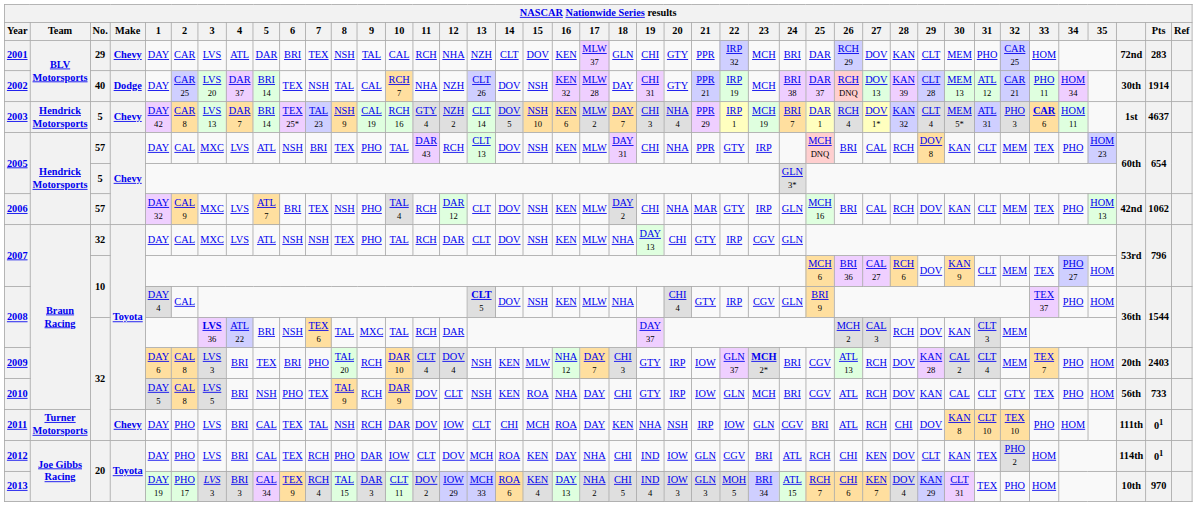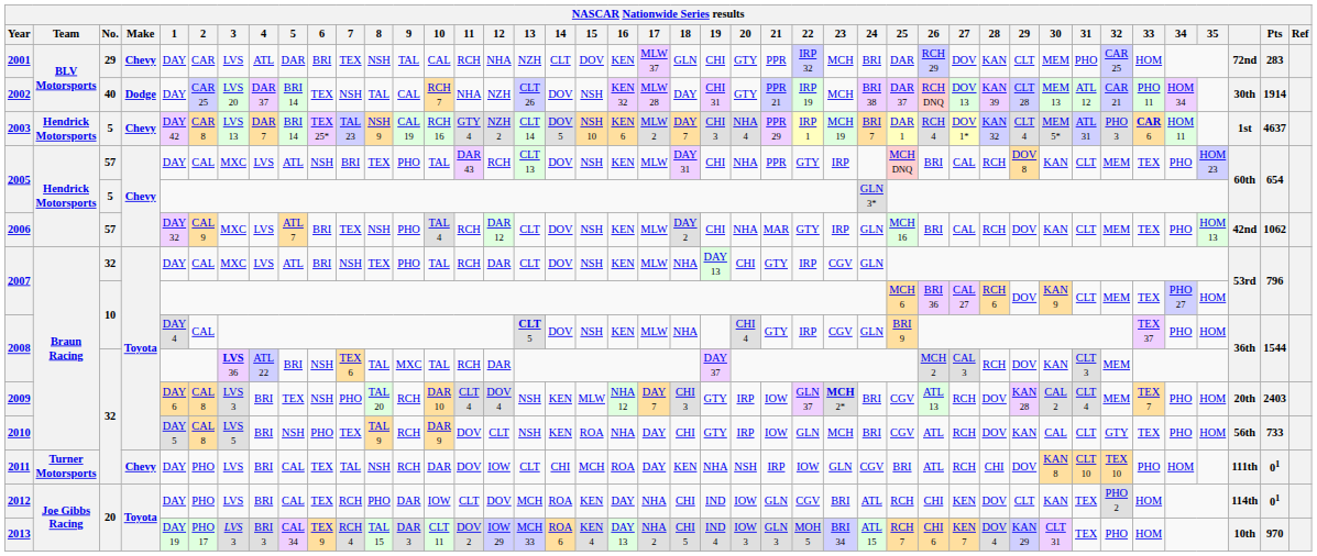 <table class="wikitable" style="text-align:center; font-size:75%">
 <tr>
 <th colspan=42><a href='#'>NASCAR</a> <a href='#'>Nationwide Series</a> results</th>
 </tr>
 <tr>
 <th>Year</th>
 <th>Team</th>
 <th>No.</th>
 <th>Make</th>
 <th>1</th>
 <th>2</th>
 <th>3</th>
 <th>4</th>
 <th>5</th>
 <th>6</th>
 <th>7</th>
 <th>8</th>
 <th>9</th>
 <th>10</th>
 <th>11</th>
 <th>12</th>
 <th>13</th>
 <th>14</th>
 <th>15</th>
 <th>16</th>
 <th>17</th>
 <th>18</th>
 <th>19</th>
 <th>20</th>
 <th>21</th>
 <th>22</th>
 <th>23</th>
 <th>24</th>
 <th>25</th>
 <th>26</th>
 <th>27</th>
 <th>28</th>
 <th>29</th>
 <th>30</th>
 <th>31</th>
 <th>32</th>
 <th>33</th>
 <th>34</th>
 <th>35</th>
 <th></th>
 <th>Pts</th>
 <th>Ref</th>
 </tr>
 <tr>
 <th><a href='#'>2001</a></th>
 <th rowspan=2><a href='#'>BLV Motorsports</a></th>
 <th>29</th>
 <th><a href='#'>Chevy</a></th>
 <td><a href='#'>DAY</a></td>
 <td><a href='#'>CAR</a></td>
 <td><a href='#'>LVS</a></td>
 <td><a href='#'>ATL</a></td>
 <td><a href='#'>DAR</a></td>
 <td><a href='#'>BRI</a></td>
 <td><a href='#'>TEX</a></td>
 <td><a href='#'>NSH</a></td>
 <td><a href='#'>TAL</a></td>
 <td><a href='#'>CAL</a></td>
 <td><a href='#'>RCH</a></td>
 <td><a href='#'>NHA</a></td>
 <td><a href='#'>NZH</a></td>
 <td><a href='#'>CLT</a></td>
 <td><a href='#'>DOV</a></td>
 <td><a href='#'>KEN</a></td>
 <td style="background:#EFCFFF;"><a href='#'>MLW</a><br><small>37</small></td>
 <td><a href='#'>GLN</a></td>
 <td><a href='#'>CHI</a></td>
 <td><a href='#'>GTY</a></td>
 <td><a href='#'>PPR</a></td>
 <td style="background:#CFCFFF;"><a href='#'>IRP</a><br><small>32</small></td>
 <td><a href='#'>MCH</a></td>
 <td><a href='#'>BRI</a></td>
 <td><a href='#'>DAR</a></td>
 <td style="background:#CFCFFF;"><a href='#'>RCH</a><br><small>29</small></td>
 <td><a href='#'>DOV</a></td>
 <td><a href='#'>KAN</a></td>
 <td><a href='#'>CLT</a></td>
 <td><a href='#'>MEM</a></td>
 <td><a href='#'>PHO</a></td>
 <td style="background:#CFCFFF;"><a href='#'>CAR</a><br><small>25</small></td>
 <td><a href='#'>HOM</a></td>
 <td colspan=2></td>
 <th>72nd</th>
 <th>283</th>
 <th></th>
 </tr>
 <tr>
 <th><a href='#'>2002</a></th>
 <th>40</th>
 <th><a href='#'>Dodge</a></th>
 <td><a href='#'>DAY</a></td>
 <td style="background:#CFCFFF;"><a href='#'>CAR</a><br><small>25</small></td>
 <td style="background:#DFFFDF;"><a href='#'>LVS</a><br><small>20</small></td>
 <td style="background:#EFCFFF;"><a href='#'>DAR</a><br><small>37</small></td>
 <td style="background:#DFFFDF;"><a href='#'>BRI</a><br><small>14</small></td>
 <td><a href='#'>TEX</a></td>
 <td><a href='#'>NSH</a></td>
 <td><a href='#'>TAL</a></td>
 <td><a href='#'>CAL</a></td>
 <td style="background:#FFDF9F;"><a href='#'>RCH</a><br><small>7</small></td>
 <td><a href='#'>NHA</a></td>
 <td><a href='#'>NZH</a></td>
 <td style="background:#CFCFFF;"><a href='#'>CLT</a><br><small>26</small></td>
 <td><a href='#'>DOV</a></td>
 <td><a href='#'>NSH</a></td>
 <td style="background:#EFCFFF;"><a href='#'>KEN</a><br><small>32</small></td>
 <td style="background:#EFCFFF;"><a href='#'>MLW</a><br><small>28</small></td>
 <td><a href='#'>DAY</a></td>
 <td style="background:#EFCFFF;"><a href='#'>CHI</a><br><small>31</small></td>
 <td><a href='#'>GTY</a></td>
 <td style="background:#CFCFFF;"><a href='#'>PPR</a><br><small>21</small></td>
 <td style="background:#DFFFDF;"><a href='#'>IRP</a><br><small>19</small></td>
 <td><a href='#'>MCH</a></td>
 <td style="background:#EFCFFF;"><a href='#'>BRI</a><br><small>38</small></td>
 <td style="background:#EFCFFF;"><a href='#'>DAR</a><br><small>37</small></td>
 <td style="background:#FFCFCF;"><a href='#'>RCH</a><br><small>DNQ</small></td>
 <td style="background:#DFFFDF;"><a href='#'>DOV</a><br><small>13</small></td>
 <td style="background:#EFCFFF;"><a href='#'>KAN</a><br><small>39</small></td>
 <td style="background:#CFCFFF;"><a href='#'>CLT</a><br><small>28</small></td>
 <td style="background:#DFFFDF;"><a href='#'>MEM</a><br><small>13</small></td>
 <td style="background:#DFFFDF;"><a href='#'>ATL</a><br><small>12</small></td>
 <td style="background:#CFCFFF;"><a href='#'>CAR</a><br><small>21</small></td>
 <td style="background:#DFFFDF;"><a href='#'>PHO</a><br><small>11</small></td>
 <td style="background:#EFCFFF;"><a href='#'>HOM</a><br><small>34</small></td>
 <td></td>
 <th>30th</th>
 <th>1914</th>
 <th></th>
 </tr>
 <tr>
 <th><a href='#'>2003</a></th>
 <th><a href='#'>Hendrick Motorsports</a></th>
 <th>5</th>
 <th><a href='#'>Chevy</a></th>
 <td style="background:#EFCFFF;"><a href='#'>DAY</a><br><small>42</small></td>
 <td style="background:#FFDF9F;"><a href='#'>CAR</a><br><small>8</small></td>
 <td style="background:#DFFFDF;"><a href='#'>LVS</a><br><small>13</small></td>
 <td style="background:#FFDF9F;"><a href='#'>DAR</a><br><small>7</small></td>
 <td style="background:#DFFFDF;"><a href='#'>BRI</a><br><small>14</small></td>
 <td style="background:#EFCFFF;"><a href='#'>TEX</a><br><small>25*</small></td>
 <td style="background:#CFCFFF;"><a href='#'>TAL</a><br><small>23</small></td>
 <td style="background:#FFDF9F;"><a href='#'>NSH</a><br><small>9</small></td>
 <td style="background:#DFFFDF;"><a href='#'>CAL</a><br><small>19</small></td>
 <td style="background:#DFFFDF;"><a href='#'>RCH</a><br><small>16</small></td>
 <td style="background:#DFDFDF;"><a href='#'>GTY</a><br><small>4</small></td>
 <td style="background:#DFDFDF;"><a href='#'>NZH</a><br><small>2</small></td>
 <td style="background:#DFFFDF;"><a href='#'>CLT</a><br><small>14</small></td>
 <td style="background:#DFDFDF;"><a href='#'>DOV</a><br><small>5</small></td>
 <td style="background:#FFDF9F;"><a href='#'>NSH</a><br><small>10</small></td>
 <td style="background:#FFDF9F;"><a href='#'>KEN</a><br><small>6</small></td>
 <td style="background:#DFDFDF;"><a href='#'>MLW</a><br><small>2</small></td>
 <td style="background:#FFDF9F;"><a href='#'>DAY</a><br><small>7</small></td>
 <td style="background:#DFDFDF;"><a href='#'>CHI</a><br><small>3</small></td>
 <td style="background:#DFDFDF;"><a href='#'>NHA</a><br><small>4</small></td>
 <td style="background:#EFCFFF;"><a href='#'>PPR</a><br><small>29</small></td>
 <td style="background:#FFFFBF;"><a href='#'>IRP</a><br><small>1</small></td>
 <td style="background:#DFFFDF;"><a href='#'>MCH</a><br><small>19</small></td>
 <td style="background:#FFDF9F;"><a href='#'>BRI</a><br><small>7</small></td>
 <td style="background:#FFFFBF;"><a href='#'>DAR</a><br><small>1</small></td>
 <td style="background:#DFDFDF;"><a href='#'>RCH</a><br><small>4</small></td>
 <td style="background:#FFFFBF;"><a href='#'>DOV</a><br><small>1*</small></td>
 <td style="background:#CFCFFF;"><a href='#'>KAN</a><br><small>32</small></td>
 <td style="background:#DFDFDF;"><a href='#'>CLT</a><br><small>4</small></td>
 <td style="background:#DFDFDF;"><a href='#'>MEM</a><br><small>5*</small></td>
 <td style="background:#CFCFFF;"><a href='#'>ATL</a><br><small>31</small></td>
 <td style="background:#DFDFDF;"><a href='#'>PHO</a><br><small>3</small></td>
 <td style="background:#FFDF9F;"><strong><a href='#'>CAR</a></strong><br><small>6</small></td>
 <td style="background:#DFFFDF;"><a href='#'>HOM</a><br><small>11</small></td>
 <td></td>
 <th>1st</th>
 <th>4637</th>
 <th></th>
 </tr>
 <tr>
 <th rowspan=2><a href='#'>2005</a></th>
 <th rowspan=3><a href='#'>Hendrick Motorsports</a></th>
 <th>57</th>
 <th rowspan=3><a href='#'>Chevy</a></th>
 <td><a href='#'>DAY</a></td>
 <td><a href='#'>CAL</a></td>
 <td><a href='#'>MXC</a></td>
 <td><a href='#'>LVS</a></td>
 <td><a href='#'>ATL</a></td>
 <td><a href='#'>NSH</a></td>
 <td><a href='#'>BRI</a></td>
 <td><a href='#'>TEX</a></td>
 <td><a href='#'>PHO</a></td>
 <td><a href='#'>TAL</a></td>
 <td style="background:#EFCFFF;"><a href='#'>DAR</a><br><small>43</small></td>
 <td><a href='#'>RCH</a></td>
 <td style="background:#DFFFDF;"><a href='#'>CLT</a><br><small>13</small></td>
 <td><a href='#'>DOV</a></td>
 <td><a href='#'>NSH</a></td>
 <td><a href='#'>KEN</a></td>
 <td><a href='#'>MLW</a></td>
 <td style="background:#EFCFFF;"><a href='#'>DAY</a><br><small>31</small></td>
 <td><a href='#'>CHI</a></td>
 <td><a href='#'>NHA</a></td>
 <td><a href='#'>PPR</a></td>
 <td><a href='#'>GTY</a></td>
 <td><a href='#'>IRP</a></td>
 <td></td>
 <td style="background:#FFCFCF;"><a href='#'>MCH</a><br><small>DNQ</small></td>
 <td><a href='#'>BRI</a></td>
 <td><a href='#'>CAL</a></td>
 <td><a href='#'>RCH</a></td>
 <td style="background:#FFDF9F;"><a href='#'>DOV</a><br><small>8</small></td>
 <td><a href='#'>KAN</a></td>
 <td><a href='#'>CLT</a></td>
 <td><a href='#'>MEM</a></td>
 <td><a href='#'>TEX</a></td>
 <td><a href='#'>PHO</a></td>
 <td style="background:#CFCFFF;"><a href='#'>HOM</a><br><small>23</small></td>
 <th rowspan=2>60th</th>
 <th rowspan=2>654</th>
 <th rowspan=2></th>
 </tr>
 <tr>
 <th>5</th>
 <td colspan=23></td>
 <td style="background:#DFDFDF;"><a href='#'>GLN</a><br><small>3*</small></td>
 <td colspan=11></td>
 </tr>
 <tr>
 <th><a href='#'>2006</a></th>
 <th>57</th>
 <td style="background:#EFCFFF;"><a href='#'>DAY</a><br><small>32</small></td>
 <td style="background:#FFDF9F;"><a href='#'>CAL</a><br><small>9</small></td>
 <td><a href='#'>MXC</a></td>
 <td><a href='#'>LVS</a></td>
 <td style="background:#FFDF9F;"><a href='#'>ATL</a><br><small>7</small></td>
 <td><a href='#'>BRI</a></td>
 <td><a href='#'>TEX</a></td>
 <td><a href='#'>NSH</a></td>
 <td><a href='#'>PHO</a></td>
 <td style="background:#DFDFDF;"><a href='#'>TAL</a><br><small>4</small></td>
 <td><a href='#'>RCH</a></td>
 <td style="background:#DFFFDF;"><a href='#'>DAR</a><br><small>12</small></td>
 <td><a href='#'>CLT</a></td>
 <td><a href='#'>DOV</a></td>
 <td><a href='#'>NSH</a></td>
 <td><a href='#'>KEN</a></td>
 <td><a href='#'>MLW</a></td>
 <td style="background:#DFDFDF;"><a href='#'>DAY</a><br><small>2</small></td>
 <td><a href='#'>CHI</a></td>
 <td><a href='#'>NHA</a></td>
 <td><a href='#'>MAR</a></td>
 <td><a href='#'>GTY</a></td>
 <td><a href='#'>IRP</a></td>
 <td><a href='#'>GLN</a></td>
 <td style="background:#DFFFDF;"><a href='#'>MCH</a><br><small>16</small></td>
 <td><a href='#'>BRI</a></td>
 <td><a href='#'>CAL</a></td>
 <td><a href='#'>RCH</a></td>
 <td><a href='#'>DOV</a></td>
 <td><a href='#'>KAN</a></td>
 <td><a href='#'>CLT</a></td>
 <td><a href='#'>MEM</a></td>
 <td><a href='#'>TEX</a></td>
 <td><a href='#'>PHO</a></td>
 <td style="background:#DFFFDF;"><a href='#'>HOM</a><br><small>13</small></td>
 <th>42nd</th>
 <th>1062</th>
 <th></th>
 </tr>
 <tr>
 <th rowspan=2><a href='#'>2007</a></th>
 <th rowspan=6><a href='#'>Braun Racing</a></th>
 <th>32</th>
 <th rowspan=6><a href='#'>Toyota</a></th>
 <td><a href='#'>DAY</a></td>
 <td><a href='#'>CAL</a></td>
 <td><a href='#'>MXC</a></td>
 <td><a href='#'>LVS</a></td>
 <td><a href='#'>ATL</a></td>
-<td><a href='#'>NSH</a></td>
+<td><a href='#'>BRI</a></td>
 <td><a href='#'>NSH</a></td>
 <td><a href='#'>TEX</a></td>
 <td><a href='#'>PHO</a></td>
 <td><a href='#'>TAL</a></td>
 <td><a href='#'>RCH</a></td>
 <td><a href='#'>DAR</a></td>
 <td><a href='#'>CLT</a></td>
 <td><a href='#'>DOV</a></td>
 <td><a href='#'>NSH</a></td>
 <td><a href='#'>KEN</a></td>
 <td><a href='#'>MLW</a></td>
 <td><a href='#'>NHA</a></td>
 <td style="background:#DFFFDF;"><a href='#'>DAY</a><br><small>13</small></td>
 <td><a href='#'>CHI</a></td>
 <td><a href='#'>GTY</a></td>
 <td><a href='#'>IRP</a></td>
 <td><a href='#'>CGV</a></td>
 <td><a href='#'>GLN</a></td>
 <td colspan=11></td>
 <th rowspan=2>53rd</th>
 <th rowspan=2>796</th>
 <th rowspan=2></th>
 </tr>
 <tr>
 <th rowspan=2>10</th>
 <td colspan=24></td>
 <td style="background:#FFDF9F;"><a href='#'>MCH</a><br><small>6</small></td>
 <td style="background:#EFCFFF;"><a href='#'>BRI</a><br><small>36</small></td>
 <td style="background:#EFCFFF;"><a href='#'>CAL</a><br><small>27</small></td>
 <td style="background:#FFDF9F;"><a href='#'>RCH</a><br><small>6</small></td>
 <td><a href='#'>DOV</a></td>
 <td style="background:#FFDF9F;"><a href='#'>KAN</a><br><small>9</small></td>
 <td><a href='#'>CLT</a></td>
 <td><a href='#'>MEM</a></td>
 <td><a href='#'>TEX</a></td>
 <td style="background:#CFCFFF;"><a href='#'>PHO</a><br><small>27</small></td>
 <td><a href='#'>HOM</a></td>
 </tr>
 <tr>
 <th rowspan=2><a href='#'>2008</a></th>
 <td style="background:#DFDFDF;"><a href='#'>DAY</a><br><small>4</small></td>
 <td><a href='#'>CAL</a><br><small></small></td>
 <td colspan=10></td>
 <td style="background:#DFDFDF;"><strong><a href='#'>CLT</a></strong><br><small>5</small></td>
 <td><a href='#'>DOV</a></td>
 <td><a href='#'>NSH</a></td>
 <td><a href='#'>KEN</a></td>
 <td><a href='#'>MLW</a></td>
 <td><a href='#'>NHA</a></td>
 <td></td>
 <td style="background:#DFDFDF;"><a href='#'>CHI</a><br><small>4</small></td>
 <td><a href='#'>GTY</a></td>
 <td><a href='#'>IRP</a></td>
 <td><a href='#'>CGV</a></td>
 <td><a href='#'>GLN</a></td>
 <td style="background:#FFDF9F;"><a href='#'>BRI</a><br><small>9</small></td>
 <td colspan=7></td>
 <td style="background:#EFCFFF;"><a href='#'>TEX</a><br><small>37</small></td>
 <td><a href='#'>PHO</a></td>
 <td><a href='#'>HOM</a></td>
 <th rowspan=2>36th</th>
 <th rowspan=2>1544</th>
 <th rowspan=2></th>
 </tr>
 <tr>
 <th rowspan=4>32</th>
 <td colspan=2></td>
 <td style="background:#EFCFFF;"><strong><a href='#'>LVS</a></strong><br><small>36</small></td>
 <td style="background:#CFCFFF;"><a href='#'>ATL</a><br><small>22</small></td>
 <td><a href='#'>BRI</a></td>
 <td><a href='#'>NSH</a></td>
 <td style="background:#FFDF9F;"><a href='#'>TEX</a><br><small>6</small></td>
 <td><a href='#'>TAL</a></td>
 <td><a href='#'>MXC</a></td>
 <td><a href='#'>TAL</a></td>
 <td><a href='#'>RCH</a></td>
 <td><a href='#'>DAR</a></td>
 <td colspan=6></td>
 <td style="background:#EFCFFF;"><a href='#'>DAY</a><br><small>37</small></td>
 <td colspan=6></td>
 <td style="background:#DFDFDF;"><a href='#'>MCH</a><br><small>2</small></td>
 <td style="background:#DFDFDF;"><a href='#'>CAL</a><br><small>3</small></td>
 <td><a href='#'>RCH</a></td>
 <td><a href='#'>DOV</a></td>
 <td><a href='#'>KAN</a></td>
 <td style="background:#DFDFDF;"><a href='#'>CLT</a><br><small>3</small></td>
 <td><a href='#'>MEM</a></td>
 <td colspan=3></td>
 </tr>
 <tr>
 <th><a href='#'>2009</a></th>
 <td style="background:#FFDF9F;"><a href='#'>DAY</a><br><small>6</small></td>
 <td style="background:#FFDF9F;"><a href='#'>CAL</a><br><small>8</small></td>
 <td style="background:#DFDFDF;"><a href='#'>LVS</a><br><small>3</small></td>
 <td><a href='#'>BRI</a></td>
 <td><a href='#'>TEX</a></td>
-<td><a href='#'>BRI</a></td>
+<td><a href='#'>NSH</a></td>
 <td><a href='#'>PHO</a></td>
 <td style="background:#DFFFDF;"><a href='#'>TAL</a><br><small>20</small></td>
 <td><a href='#'>RCH</a></td>
 <td style="background:#FFDF9F;"><a href='#'>DAR</a><br><small>10</small></td>
 <td style="background:#DFDFDF;"><a href='#'>CLT</a><br><small>4</small></td>
 <td style="background:#DFDFDF;"><a href='#'>DOV</a><br><small>4</small></td>
 <td><a href='#'>NSH</a></td>
 <td><a href='#'>KEN</a></td>
 <td><a href='#'>MLW</a></td>
 <td style="background:#DFFFDF;"><a href='#'>NHA</a><br><small>12</small></td>
 <td style="background:#FFDF9F;"><a href='#'>DAY</a><br><small>7</small></td>
 <td style="background:#DFDFDF;"><a href='#'>CHI</a><br><small>3</small></td>
 <td><a href='#'>GTY</a></td>
 <td><a href='#'>IRP</a></td>
 <td><a href='#'>IOW</a></td>
 <td style="background:#EFCFFF;"><a href='#'>GLN</a><br><small>37</small></td>
 <td style="background:#DFDFDF;"><strong><a href='#'>MCH</a></strong><br><small>2*</small></td>
 <td><a href='#'>BRI</a></td>
 <td><a href='#'>CGV</a></td>
 <td style="background:#DFFFDF;"><a href='#'>ATL</a><br><small>13</small></td>
 <td><a href='#'>RCH</a></td>
 <td><a href='#'>DOV</a></td>
 <td style="background:#EFCFFF;"><a href='#'>KAN</a><br><small>28</small></td>
 <td style="background:#DFDFDF;"><a href='#'>CAL</a><br><small>2</small></td>
 <td style="background:#DFDFDF;"><a href='#'>CLT</a><br><small>4</small></td>
 <td><a href='#'>MEM</a></td>
 <td style="background:#FFDF9F;"><a href='#'>TEX</a><br><small>7</small></td>
 <td><a href='#'>PHO</a></td>
 <td><a href='#'>HOM</a></td>
 <th>20th</th>
 <th>2403</th>
 <th></th>
 </tr>
 <tr>
 <th><a href='#'>2010</a></th>
 <td style="background:#DFDFDF;"><a href='#'>DAY</a><br><small>5</small></td>
 <td style="background:#FFDF9F;"><a href='#'>CAL</a><br><small>8</small></td>
 <td style="background:#DFDFDF;"><a href='#'>LVS</a><br><small>5</small></td>
 <td><a href='#'>BRI</a></td>
 <td><a href='#'>NSH</a></td>
 <td><a href='#'>PHO</a></td>
 <td><a href='#'>TEX</a></td>
 <td style="background:#FFDF9F;"><a href='#'>TAL</a><br><small>9</small></td>
 <td><a href='#'>RCH</a></td>
 <td style="background:#FFDF9F;"><a href='#'>DAR</a><br><small>9</small></td>
 <td><a href='#'>DOV</a></td>
 <td><a href='#'>CLT</a></td>
 <td><a href='#'>NSH</a></td>
 <td><a href='#'>KEN</a></td>
 <td><a href='#'>ROA</a></td>
 <td><a href='#'>NHA</a></td>
 <td><a href='#'>DAY</a></td>
 <td><a href='#'>CHI</a></td>
 <td><a href='#'>GTY</a></td>
 <td><a href='#'>IRP</a></td>
 <td><a href='#'>IOW</a></td>
 <td><a href='#'>GLN</a></td>
 <td><a href='#'>MCH</a></td>
 <td><a href='#'>BRI</a></td>
 <td><a href='#'>CGV</a></td>
 <td><a href='#'>ATL</a></td>
 <td><a href='#'>RCH</a></td>
 <td><a href='#'>DOV</a></td>
 <td><a href='#'>KAN</a></td>
 <td><a href='#'>CAL</a></td>
 <td><a href='#'>CLT</a></td>
 <td><a href='#'>GTY</a></td>
 <td><a href='#'>TEX</a></td>
 <td><a href='#'>PHO</a></td>
 <td><a href='#'>HOM</a></td>
 <th>56th</th>
 <th>733</th>
 <th></th>
 </tr>
 <tr>
 <th><a href='#'>2011</a></th>
 <th><a href='#'>Turner Motorsports</a></th>
 <th><a href='#'>Chevy</a></th>
 <td><a href='#'>DAY</a></td>
 <td><a href='#'>PHO</a></td>
 <td><a href='#'>LVS</a></td>
 <td><a href='#'>BRI</a></td>
 <td><a href='#'>CAL</a></td>
 <td><a href='#'>TEX</a></td>
 <td><a href='#'>TAL</a></td>
 <td><a href='#'>NSH</a></td>
 <td><a href='#'>RCH</a></td>
 <td><a href='#'>DAR</a></td>
 <td><a href='#'>DOV</a></td>
 <td><a href='#'>IOW</a></td>
 <td><a href='#'>CLT</a></td>
 <td><a href='#'>CHI</a></td>
 <td><a href='#'>MCH</a></td>
 <td><a href='#'>ROA</a></td>
 <td><a href='#'>DAY</a></td>
 <td><a href='#'>KEN</a></td>
 <td><a href='#'>NHA</a></td>
 <td><a href='#'>NSH</a></td>
 <td><a href='#'>IRP</a></td>
 <td><a href='#'>IOW</a></td>
 <td><a href='#'>GLN</a></td>
 <td><a href='#'>CGV</a></td>
 <td><a href='#'>BRI</a></td>
 <td><a href='#'>ATL</a></td>
 <td><a href='#'>RCH</a></td>
 <td><a href='#'>CHI</a></td>
 <td><a href='#'>DOV</a></td>
 <td style="background:#FFDF9F;"><a href='#'>KAN</a><br><small>8</small></td>
 <td style="background:#FFDF9F;"><a href='#'>CLT</a><br><small>10</small></td>
 <td style="background:#FFDF9F;"><a href='#'>TEX</a><br><small>10</small></td>
 <td><a href='#'>PHO</a></td>
 <td><a href='#'>HOM</a></td>
 <td></td>
 <th>111th</th>
 <th>0<sup>1</sup></th>
 <th></th>
 </tr>
 <tr>
 <th><a href='#'>2012</a></th>
 <th rowspan=2><a href='#'>Joe Gibbs Racing</a></th>
 <th rowspan=2>20</th>
 <th rowspan=2><a href='#'>Toyota</a></th>
 <td><a href='#'>DAY</a></td>
 <td><a href='#'>PHO</a></td>
 <td><a href='#'>LVS</a></td>
 <td><a href='#'>BRI</a></td>
 <td><a href='#'>CAL</a></td>
 <td><a href='#'>TEX</a></td>
 <td><a href='#'>RCH</a></td>
 <td><a href='#'>PHO</a></td>
 <td><a href='#'>DAR</a></td>
 <td><a href='#'>IOW</a></td>
 <td><a href='#'>CLT</a></td>
 <td><a href='#'>DOV</a></td>
 <td><a href='#'>MCH</a></td>
 <td><a href='#'>ROA</a></td>
 <td><a href='#'>KEN</a></td>
 <td><a href='#'>DAY</a></td>
 <td><a href='#'>NHA</a></td>
 <td><a href='#'>CHI</a></td>
 <td><a href='#'>IND</a></td>
 <td><a href='#'>IOW</a></td>
 <td><a href='#'>GLN</a></td>
 <td><a href='#'>CGV</a></td>
 <td><a href='#'>BRI</a></td>
 <td><a href='#'>ATL</a></td>
 <td><a href='#'>RCH</a></td>
 <td><a href='#'>CHI</a></td>
 <td><a href='#'>KEN</a></td>
 <td><a href='#'>DOV</a></td>
 <td><a href='#'>CLT</a></td>
 <td><a href='#'>KAN</a></td>
 <td><a href='#'>TEX</a></td>
 <td style="background:#DFDFDF;"><a href='#'>PHO</a><br><small>2</small></td>
 <td><a href='#'>HOM</a></td>
 <td colspan=2></td>
 <th>114th</th>
 <th>0<sup>1</sup></th>
 <th></th>
 </tr>
 <tr>
 <th><a href='#'>2013</a></th>
 <td style="background:#DFFFDF;"><a href='#'>DAY</a><br><small>19</small></td>
 <td style="background:#DFFFDF;"><a href='#'>PHO</a><br><small>17</small></td>
 <td style="background:#DFDFDF;"><em><a href='#'>LVS</a></em><br><small>3</small></td>
 <td style="background:#DFDFDF;"><a href='#'>BRI</a><br><small>3</small></td>
 <td style="background:#EFCFFF;"><a href='#'>CAL</a><br><small>34</small></td>
 <td style="background:#FFDF9F;"><a href='#'>TEX</a><br><small>9</small></td>
 <td style="background:#DFDFDF;"><a href='#'>RCH</a><br><small>4</small></td>
 <td style="background:#DFFFDF;"><a href='#'>TAL</a><br><small>15</small></td>
 <td style="background:#DFDFDF;"><a href='#'>DAR</a><br><small>3</small></td>
 <td style="background:#DFFFDF;"><a href='#'>CLT</a><br><small>11</small></td>
 <td style="background:#DFDFDF;"><a href='#'>DOV</a><br><small>2</small></td>
 <td style="background:#CFCFFF;"><a href='#'>IOW</a><br><small>29</small></td>
 <td style="background:#CFCFFF;"><a href='#'>MCH</a><br><small>33</small></td>
 <td style="background:#FFDF9F;"><a href='#'>ROA</a><br><small>6</small></td>
 <td style="background:#DFDFDF;"><a href='#'>KEN</a><br><small>4</small></td>
 <td style="background:#DFFFDF;"><a href='#'>DAY</a><br><small>13</small></td>
 <td style="background:#DFDFDF;"><a href='#'>NHA</a><br><small>2</small></td>
 <td style="background:#DFDFDF;"><a href='#'>CHI</a><br><small>5</small></td>
 <td style="background:#DFDFDF;"><a href='#'>IND</a><br><small>4</small></td>
 <td style="background:#DFDFDF;"><a href='#'>IOW</a><br><small>3</small></td>
 <td style="background:#DFDFDF;"><a href='#'>GLN</a><br><small>3</small></td>
 <td style="background:#DFDFDF;"><a href='#'>MOH</a><br><small>5</small></td>
 <td style="background:#CFCFFF;"><a href='#'>BRI</a><br><small>34</small></td>
 <td style="background:#DFFFDF;"><a href='#'>ATL</a><br><small>15</small></td>
 <td style="background:#FFDF9F;"><a href='#'>RCH</a><br><small>7</small></td>
 <td style="background:#FFDF9F;"><a href='#'>CHI</a><br><small>6</small></td>
 <td style="background:#FFDF9F;"><a href='#'>KEN</a><br><small>7</small></td>
 <td style="background:#DFDFDF;"><a href='#'>DOV</a><br><small>4</small></td>
 <td style="background:#CFCFFF;"><a href='#'>KAN</a><br><small>29</small></td>
 <td style="background:#EFCFFF;"><a href='#'>CLT</a><br><small>31</small></td>
 <td><a href='#'>TEX</a></td>
 <td><a href='#'>PHO</a></td>
 <td><a href='#'>HOM</a></td>
 <td colspan=2></td>
 <th>10th</th>
 <th>970</th>
 <th></th>
 </tr>
 </table>
